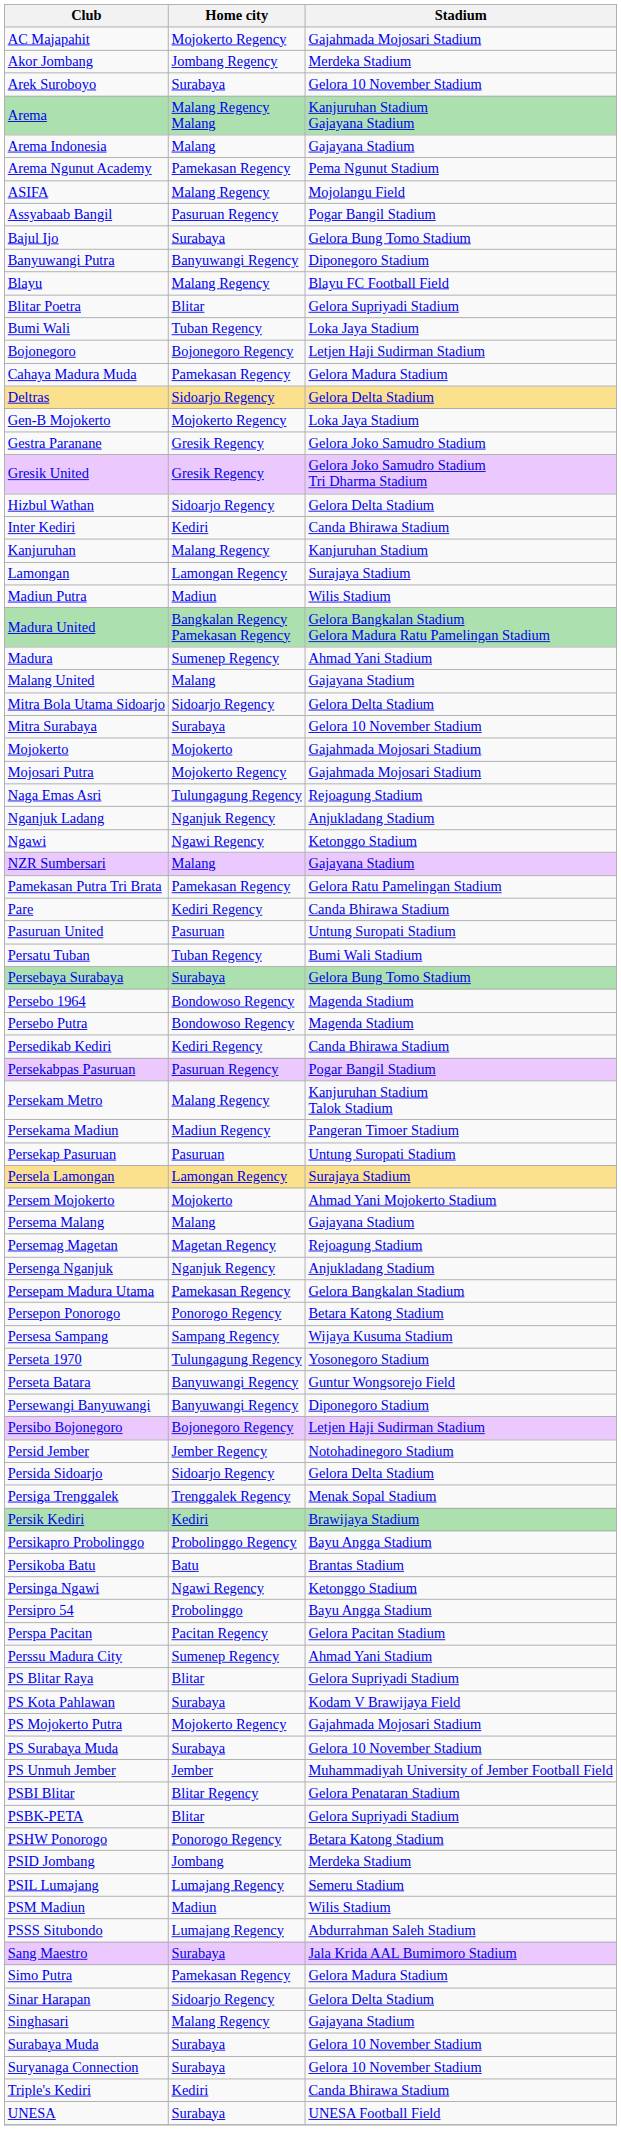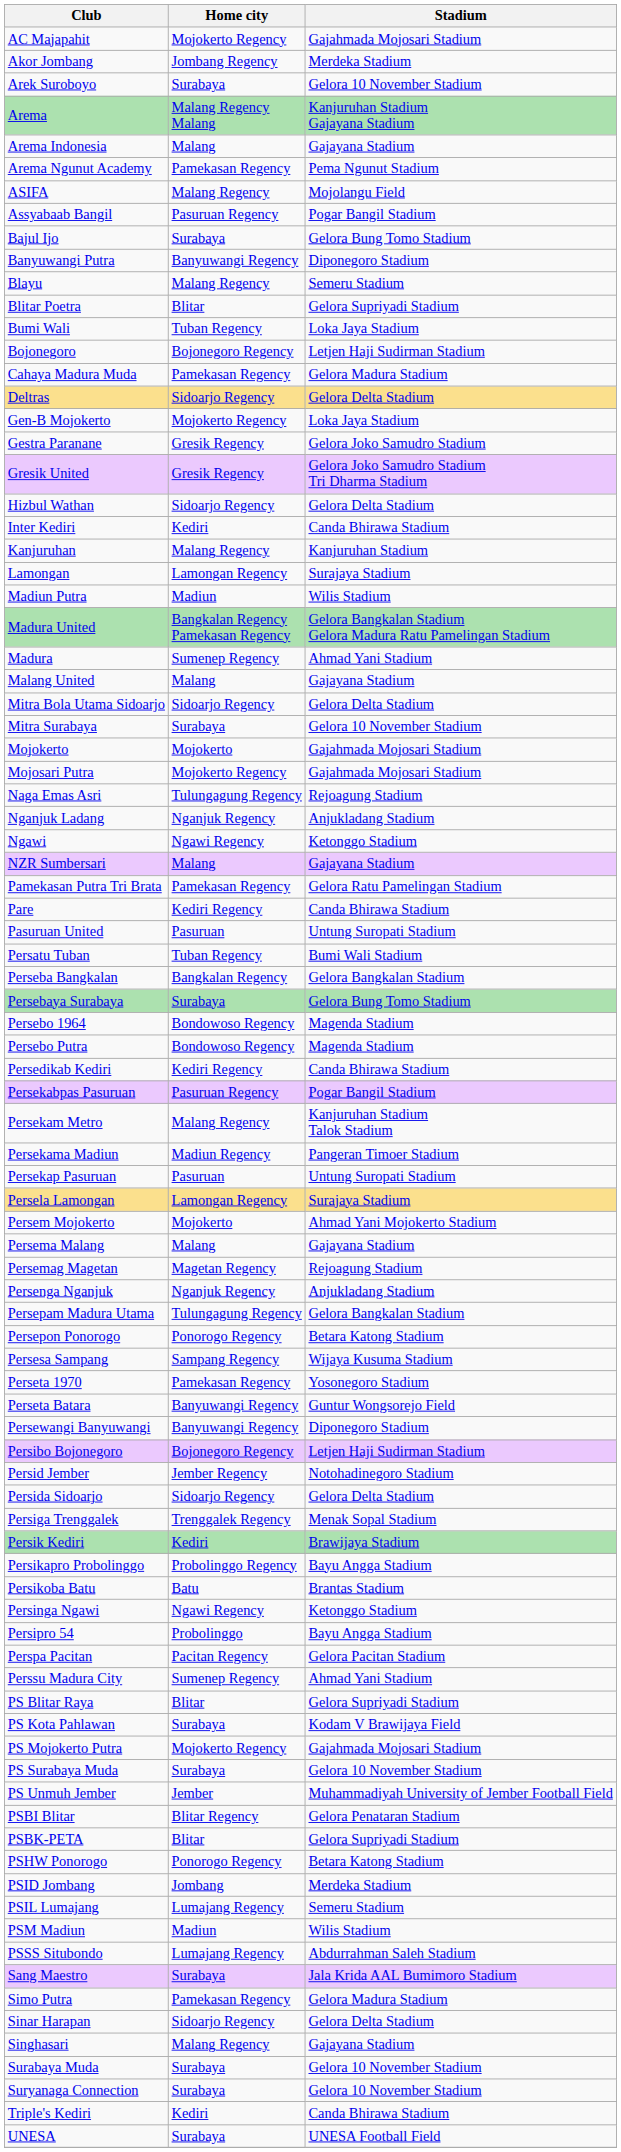 <table class="wikitable sortable">
 <tr>
 <th>Club</th>
 <th>Home city</th>
 <th>Stadium</th>
 </tr>
 <tr>
 <td><a href='#'>AC Majapahit</a></td>
 <td><a href='#'>Mojokerto Regency</a></td>
 <td><a href='#'>Gajahmada Mojosari Stadium</a></td>
 </tr>
 <tr>
 <td><a href='#'>Akor Jombang</a></td>
 <td><a href='#'>Jombang Regency</a></td>
 <td><a href='#'>Merdeka Stadium</a></td>
 </tr>
 <tr>
 <td><a href='#'>Arek Suroboyo</a></td>
 <td><a href='#'>Surabaya</a></td>
 <td><a href='#'>Gelora 10 November Stadium</a></td>
 </tr>
 <tr style="background:#ace1af;">
 <td><a href='#'>Arema</a></td>
 <td><a href='#'>Malang Regency</a><br><a href='#'>Malang</a></td>
 <td><a href='#'>Kanjuruhan Stadium</a><br><a href='#'>Gajayana Stadium</a></td>
 </tr>
 <tr>
 <td><a href='#'>Arema Indonesia</a></td>
 <td><a href='#'>Malang</a></td>
 <td><a href='#'>Gajayana Stadium</a></td>
 </tr>
 <tr>
 <td><a href='#'>Arema Ngunut Academy</a></td>
 <td><a href='#'>Pamekasan Regency</a></td>
 <td><a href='#'>Pema Ngunut Stadium</a></td>
 </tr>
 <tr>
 <td><a href='#'>ASIFA</a></td>
 <td><a href='#'>Malang Regency</a></td>
 <td><a href='#'>Mojolangu Field</a></td>
 </tr>
 <tr>
 <td><a href='#'>Assyabaab Bangil</a></td>
 <td><a href='#'>Pasuruan Regency</a></td>
 <td><a href='#'>Pogar Bangil Stadium</a></td>
 </tr>
 <tr>
 <td><a href='#'>Bajul Ijo</a></td>
 <td><a href='#'>Surabaya</a></td>
 <td><a href='#'>Gelora Bung Tomo Stadium</a></td>
 </tr>
 <tr>
 <td><a href='#'>Banyuwangi Putra</a></td>
 <td><a href='#'>Banyuwangi Regency</a></td>
 <td><a href='#'>Diponegoro Stadium</a></td>
 </tr>
 <tr>
 <td><a href='#'>Blayu</a></td>
 <td><a href='#'>Malang Regency</a></td>
-<td><a href='#'>Blayu FC Football Field</a></td>
+<td><a href='#'>Semeru Stadium</a></td>
 </tr>
 <tr>
 <td><a href='#'>Blitar Poetra</a></td>
 <td><a href='#'>Blitar</a></td>
 <td><a href='#'>Gelora Supriyadi Stadium</a></td>
 </tr>
 <tr>
 <td><a href='#'>Bumi Wali</a></td>
 <td><a href='#'>Tuban Regency</a></td>
 <td><a href='#'>Loka Jaya Stadium</a></td>
 </tr>
 <tr>
 <td><a href='#'>Bojonegoro</a></td>
 <td><a href='#'>Bojonegoro Regency</a></td>
 <td><a href='#'>Letjen Haji Sudirman Stadium</a></td>
 </tr>
 <tr>
 <td><a href='#'>Cahaya Madura Muda</a></td>
 <td><a href='#'>Pamekasan Regency</a></td>
 <td><a href='#'>Gelora Madura Stadium</a></td>
 </tr>
 <tr style="background:#fbe08d;">
 <td><a href='#'>Deltras</a></td>
 <td><a href='#'>Sidoarjo Regency</a></td>
 <td><a href='#'>Gelora Delta Stadium</a></td>
 </tr>
 <tr>
 <td><a href='#'>Gen-B Mojokerto</a></td>
 <td><a href='#'>Mojokerto Regency</a></td>
 <td><a href='#'>Loka Jaya Stadium</a></td>
 </tr>
 <tr>
 <td><a href='#'>Gestra Paranane</a></td>
 <td><a href='#'>Gresik Regency</a></td>
 <td><a href='#'>Gelora Joko Samudro Stadium</a></td>
 </tr>
 <tr style="background:#ebc9fe;">
 <td><a href='#'>Gresik United</a></td>
 <td><a href='#'>Gresik Regency</a></td>
 <td><a href='#'>Gelora Joko Samudro Stadium</a><br><a href='#'>Tri Dharma Stadium</a></td>
 </tr>
 <tr>
 <td><a href='#'>Hizbul Wathan</a></td>
 <td><a href='#'>Sidoarjo Regency</a></td>
 <td><a href='#'>Gelora Delta Stadium</a></td>
 </tr>
 <tr>
 <td><a href='#'>Inter Kediri</a></td>
 <td><a href='#'>Kediri</a></td>
 <td><a href='#'>Canda Bhirawa Stadium</a></td>
 </tr>
 <tr>
 <td><a href='#'>Kanjuruhan</a></td>
 <td><a href='#'>Malang Regency</a></td>
 <td><a href='#'>Kanjuruhan Stadium</a></td>
 </tr>
 <tr>
 <td><a href='#'>Lamongan</a></td>
 <td><a href='#'>Lamongan Regency</a></td>
 <td><a href='#'>Surajaya Stadium</a></td>
 </tr>
 <tr>
 <td><a href='#'>Madiun Putra</a></td>
 <td><a href='#'>Madiun</a></td>
 <td><a href='#'>Wilis Stadium</a></td>
 </tr>
 <tr style="background:#ace1af;">
 <td><a href='#'>Madura United</a></td>
 <td><a href='#'>Bangkalan Regency</a><br><a href='#'>Pamekasan Regency</a></td>
 <td><a href='#'>Gelora Bangkalan Stadium</a><br><a href='#'>Gelora Madura Ratu Pamelingan Stadium</a></td>
 </tr>
 <tr>
 <td><a href='#'>Madura</a></td>
 <td><a href='#'>Sumenep Regency</a></td>
 <td><a href='#'>Ahmad Yani Stadium</a></td>
 </tr>
 <tr>
 <td><a href='#'>Malang United</a></td>
 <td><a href='#'>Malang</a></td>
 <td><a href='#'>Gajayana Stadium</a></td>
 </tr>
 <tr>
 <td><a href='#'>Mitra Bola Utama Sidoarjo</a></td>
 <td><a href='#'>Sidoarjo Regency</a></td>
 <td><a href='#'>Gelora Delta Stadium</a></td>
 </tr>
 <tr>
 <td><a href='#'>Mitra Surabaya</a></td>
 <td><a href='#'>Surabaya</a></td>
 <td><a href='#'>Gelora 10 November Stadium</a></td>
 </tr>
 <tr>
 <td><a href='#'>Mojokerto</a></td>
 <td><a href='#'>Mojokerto</a></td>
 <td><a href='#'>Gajahmada Mojosari Stadium</a></td>
 </tr>
 <tr>
 <td><a href='#'>Mojosari Putra</a></td>
 <td><a href='#'>Mojokerto Regency</a></td>
 <td><a href='#'>Gajahmada Mojosari Stadium</a></td>
 </tr>
 <tr>
 <td><a href='#'>Naga Emas Asri</a></td>
 <td><a href='#'>Tulungagung Regency</a></td>
 <td><a href='#'>Rejoagung Stadium</a></td>
 </tr>
 <tr>
 <td><a href='#'>Nganjuk Ladang</a></td>
 <td><a href='#'>Nganjuk Regency</a></td>
 <td><a href='#'>Anjukladang Stadium</a></td>
 </tr>
 <tr>
 <td><a href='#'>Ngawi</a></td>
 <td><a href='#'>Ngawi Regency</a></td>
 <td><a href='#'>Ketonggo Stadium</a></td>
 </tr>
 <tr style="background:#ebc9fe;">
 <td><a href='#'>NZR Sumbersari</a></td>
 <td><a href='#'>Malang</a></td>
 <td><a href='#'>Gajayana Stadium</a></td>
 </tr>
 <tr>
 <td><a href='#'>Pamekasan Putra Tri Brata</a></td>
 <td><a href='#'>Pamekasan Regency</a></td>
 <td><a href='#'>Gelora Ratu Pamelingan Stadium</a></td>
 </tr>
 <tr>
 <td><a href='#'>Pare</a></td>
 <td><a href='#'>Kediri Regency</a></td>
 <td><a href='#'>Canda Bhirawa Stadium</a></td>
 </tr>
 <tr>
 <td><a href='#'>Pasuruan United</a></td>
 <td><a href='#'>Pasuruan</a></td>
 <td><a href='#'>Untung Suropati Stadium</a></td>
 </tr>
 <tr>
 <td><a href='#'>Persatu Tuban</a></td>
 <td><a href='#'>Tuban Regency</a></td>
 <td><a href='#'>Bumi Wali Stadium</a></td>
 </tr>
+<tr>
+<td><a href='#'>Perseba Bangkalan</a></td>
+<td><a href='#'>Bangkalan Regency</a></td>
+<td><a href='#'>Gelora Bangkalan Stadium</a></td>
+</tr>
 <tr style="background:#ace1af;">
 <td><a href='#'>Persebaya Surabaya</a></td>
 <td><a href='#'>Surabaya</a></td>
 <td><a href='#'>Gelora Bung Tomo Stadium</a></td>
 </tr>
 <tr>
 <td><a href='#'>Persebo 1964</a></td>
 <td><a href='#'>Bondowoso Regency</a></td>
 <td><a href='#'>Magenda Stadium</a></td>
 </tr>
 <tr>
 <td><a href='#'>Persebo Putra</a></td>
 <td><a href='#'>Bondowoso Regency</a></td>
 <td><a href='#'>Magenda Stadium</a></td>
 </tr>
 <tr>
 <td><a href='#'>Persedikab Kediri</a></td>
 <td><a href='#'>Kediri Regency</a></td>
 <td><a href='#'>Canda Bhirawa Stadium</a></td>
 </tr>
 <tr style="background:#ebc9fe;">
 <td><a href='#'>Persekabpas Pasuruan</a></td>
 <td><a href='#'>Pasuruan Regency</a></td>
 <td><a href='#'>Pogar Bangil Stadium</a></td>
 </tr>
 <tr>
 <td><a href='#'>Persekam Metro</a></td>
 <td><a href='#'>Malang Regency</a></td>
 <td><a href='#'>Kanjuruhan Stadium</a><br><a href='#'>Talok Stadium</a></td>
 </tr>
 <tr>
 <td><a href='#'>Persekama Madiun</a></td>
 <td><a href='#'>Madiun Regency</a></td>
 <td><a href='#'>Pangeran Timoer Stadium</a></td>
 </tr>
 <tr>
 <td><a href='#'>Persekap Pasuruan</a></td>
 <td><a href='#'>Pasuruan</a></td>
 <td><a href='#'>Untung Suropati Stadium</a></td>
 </tr>
 <tr style="background:#fbe08d;">
 <td><a href='#'>Persela Lamongan</a></td>
 <td><a href='#'>Lamongan Regency</a></td>
 <td><a href='#'>Surajaya Stadium</a></td>
 </tr>
 <tr>
 <td><a href='#'>Persem Mojokerto</a></td>
 <td><a href='#'>Mojokerto</a></td>
 <td><a href='#'>Ahmad Yani Mojokerto Stadium</a></td>
 </tr>
 <tr>
 <td><a href='#'>Persema Malang</a></td>
 <td><a href='#'>Malang</a></td>
 <td><a href='#'>Gajayana Stadium</a></td>
 </tr>
 <tr>
 <td><a href='#'>Persemag Magetan</a></td>
 <td><a href='#'>Magetan Regency</a></td>
 <td><a href='#'>Rejoagung Stadium</a></td>
 </tr>
 <tr>
 <td><a href='#'>Persenga Nganjuk</a></td>
 <td><a href='#'>Nganjuk Regency</a></td>
 <td><a href='#'>Anjukladang Stadium</a></td>
 </tr>
 <tr>
 <td><a href='#'>Persepam Madura Utama</a></td>
-<td><a href='#'>Pamekasan Regency</a></td>
+<td><a href='#'>Tulungagung Regency</a></td>
 <td><a href='#'>Gelora Bangkalan Stadium</a></td>
 </tr>
 <tr>
 <td><a href='#'>Persepon Ponorogo</a></td>
 <td><a href='#'>Ponorogo Regency</a></td>
 <td><a href='#'>Betara Katong Stadium</a></td>
 </tr>
 <tr>
 <td><a href='#'>Persesa Sampang</a></td>
 <td><a href='#'>Sampang Regency</a></td>
 <td><a href='#'>Wijaya Kusuma Stadium</a></td>
 </tr>
 <tr>
 <td><a href='#'>Perseta 1970</a></td>
-<td><a href='#'>Tulungagung Regency</a></td>
+<td><a href='#'>Pamekasan Regency</a></td>
 <td><a href='#'>Yosonegoro Stadium</a></td>
 </tr>
 <tr>
 <td><a href='#'>Perseta Batara</a></td>
 <td><a href='#'>Banyuwangi Regency</a></td>
 <td><a href='#'>Guntur Wongsorejo Field</a></td>
 </tr>
 <tr>
 <td><a href='#'>Persewangi Banyuwangi</a></td>
 <td><a href='#'>Banyuwangi Regency</a></td>
 <td><a href='#'>Diponegoro Stadium</a></td>
 </tr>
 <tr style="background:#ebc9fe;">
 <td><a href='#'>Persibo Bojonegoro</a></td>
 <td><a href='#'>Bojonegoro Regency</a></td>
 <td><a href='#'>Letjen Haji Sudirman Stadium</a></td>
 </tr>
 <tr>
 <td><a href='#'>Persid Jember</a></td>
 <td><a href='#'>Jember Regency</a></td>
 <td><a href='#'>Notohadinegoro Stadium</a></td>
 </tr>
 <tr>
 <td><a href='#'>Persida Sidoarjo</a></td>
 <td><a href='#'>Sidoarjo Regency</a></td>
 <td><a href='#'>Gelora Delta Stadium</a></td>
 </tr>
 <tr>
 <td><a href='#'>Persiga Trenggalek</a></td>
 <td><a href='#'>Trenggalek Regency</a></td>
 <td><a href='#'>Menak Sopal Stadium</a></td>
 </tr>
 <tr style="background:#ace1af;">
 <td><a href='#'>Persik Kediri</a></td>
 <td><a href='#'>Kediri</a></td>
 <td><a href='#'>Brawijaya Stadium</a></td>
 </tr>
 <tr>
 <td><a href='#'>Persikapro Probolinggo</a></td>
 <td><a href='#'>Probolinggo Regency</a></td>
 <td><a href='#'>Bayu Angga Stadium</a></td>
 </tr>
 <tr>
 <td><a href='#'>Persikoba Batu</a></td>
 <td><a href='#'>Batu</a></td>
 <td><a href='#'>Brantas Stadium</a></td>
 </tr>
 <tr>
 <td><a href='#'>Persinga Ngawi</a></td>
 <td><a href='#'>Ngawi Regency</a></td>
 <td><a href='#'>Ketonggo Stadium</a></td>
 </tr>
 <tr>
 <td><a href='#'>Persipro 54</a></td>
 <td><a href='#'>Probolinggo</a></td>
 <td><a href='#'>Bayu Angga Stadium</a></td>
 </tr>
 <tr>
 <td><a href='#'>Perspa Pacitan</a></td>
 <td><a href='#'>Pacitan Regency</a></td>
 <td><a href='#'>Gelora Pacitan Stadium</a></td>
 </tr>
 <tr>
 <td><a href='#'>Perssu Madura City</a></td>
 <td><a href='#'>Sumenep Regency</a></td>
 <td><a href='#'>Ahmad Yani Stadium</a></td>
 </tr>
 <tr>
 <td><a href='#'>PS Blitar Raya</a></td>
 <td><a href='#'>Blitar</a></td>
 <td><a href='#'>Gelora Supriyadi Stadium</a></td>
 </tr>
 <tr>
 <td><a href='#'>PS Kota Pahlawan</a></td>
 <td><a href='#'>Surabaya</a></td>
 <td><a href='#'>Kodam V Brawijaya Field</a></td>
 </tr>
 <tr>
 <td><a href='#'>PS Mojokerto Putra</a></td>
 <td><a href='#'>Mojokerto Regency</a></td>
 <td><a href='#'>Gajahmada Mojosari Stadium</a></td>
 </tr>
 <tr>
 <td><a href='#'>PS Surabaya Muda</a></td>
 <td><a href='#'>Surabaya</a></td>
 <td><a href='#'>Gelora 10 November Stadium</a></td>
 </tr>
 <tr>
 <td><a href='#'>PS Unmuh Jember</a></td>
 <td><a href='#'>Jember</a></td>
 <td><a href='#'>Muhammadiyah University of Jember Football Field</a></td>
 </tr>
 <tr>
 <td><a href='#'>PSBI Blitar</a></td>
 <td><a href='#'>Blitar Regency</a></td>
 <td><a href='#'>Gelora Penataran Stadium</a></td>
 </tr>
 <tr>
 <td><a href='#'>PSBK-PETA</a></td>
 <td><a href='#'>Blitar</a></td>
 <td><a href='#'>Gelora Supriyadi Stadium</a></td>
 </tr>
 <tr>
 <td><a href='#'>PSHW Ponorogo</a></td>
 <td><a href='#'>Ponorogo Regency</a></td>
 <td><a href='#'>Betara Katong Stadium</a></td>
 </tr>
 <tr>
 <td><a href='#'>PSID Jombang</a></td>
 <td><a href='#'>Jombang</a></td>
 <td><a href='#'>Merdeka Stadium</a></td>
 </tr>
 <tr>
 <td><a href='#'>PSIL Lumajang</a></td>
 <td><a href='#'>Lumajang Regency</a></td>
 <td><a href='#'>Semeru Stadium</a></td>
 </tr>
 <tr>
 <td><a href='#'>PSM Madiun</a></td>
 <td><a href='#'>Madiun</a></td>
 <td><a href='#'>Wilis Stadium</a></td>
 </tr>
 <tr>
 <td><a href='#'>PSSS Situbondo</a></td>
 <td><a href='#'>Lumajang Regency</a></td>
 <td><a href='#'>Abdurrahman Saleh Stadium</a></td>
 </tr>
 <tr style="background:#ebc9fe;">
 <td><a href='#'>Sang Maestro</a></td>
 <td><a href='#'>Surabaya</a></td>
 <td><a href='#'>Jala Krida AAL Bumimoro Stadium</a></td>
 </tr>
 <tr>
 <td><a href='#'>Simo Putra</a></td>
 <td><a href='#'>Pamekasan Regency</a></td>
 <td><a href='#'>Gelora Madura Stadium</a></td>
 </tr>
 <tr>
 <td><a href='#'>Sinar Harapan</a></td>
 <td><a href='#'>Sidoarjo Regency</a></td>
 <td><a href='#'>Gelora Delta Stadium</a></td>
 </tr>
 <tr>
 <td><a href='#'>Singhasari</a></td>
 <td><a href='#'>Malang Regency</a></td>
 <td><a href='#'>Gajayana Stadium</a></td>
 </tr>
 <tr>
 <td><a href='#'>Surabaya Muda</a></td>
 <td><a href='#'>Surabaya</a></td>
 <td><a href='#'>Gelora 10 November Stadium</a></td>
 </tr>
 <tr>
 <td><a href='#'>Suryanaga Connection</a></td>
 <td><a href='#'>Surabaya</a></td>
 <td><a href='#'>Gelora 10 November Stadium</a></td>
 </tr>
 <tr>
 <td><a href='#'>Triple's Kediri</a></td>
 <td><a href='#'>Kediri</a></td>
 <td><a href='#'>Canda Bhirawa Stadium</a></td>
 </tr>
 <tr>
 <td><a href='#'>UNESA</a></td>
 <td><a href='#'>Surabaya</a></td>
 <td><a href='#'>UNESA Football Field</a></td>
 </tr>
 <tr>
 </tr>
 </table>
